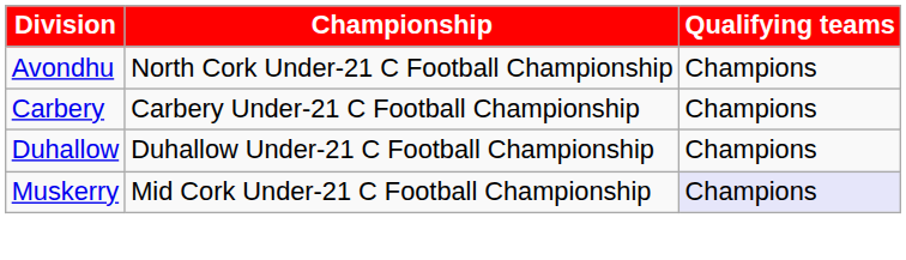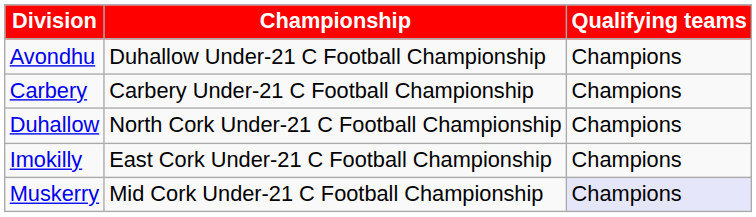 <table class="wikitable">
 <tr>
 <th style="background:red;color:white">Division</th>
 <th style="background:red;color:white">Championship</th>
 <th style="background:red;color:white">Qualifying teams</th>
 </tr>
 <tr>
 <td><a href='#'>Avondhu</a></td>
-<td>North Cork Under-21 C Football Championship</td>
+<td>Duhallow Under-21 C Football Championship</td>
 <td>Champions</td>
 </tr>
 <tr>
 <td><a href='#'>Carbery</a></td>
 <td>Carbery Under-21 C Football Championship</td>
 <td>Champions</td>
 </tr>
 <tr>
 <td><a href='#'>Duhallow</a></td>
-<td>Duhallow Under-21 C Football Championship</td>
+<td>North Cork Under-21 C Football Championship</td>
+<td>Champions</td>
+</tr>
+<tr>
+<td><a href='#'>Imokilly</a></td>
+<td>East Cork Under-21 C Football Championship</td>
 <td>Champions</td>
 </tr>
 <tr>
 <td><a href='#'>Muskerry</a></td>
 <td>Mid Cork Under-21 C Football Championship</td>
 <td style="background: lavender;">Champions</td>
 </tr>
 </table>
